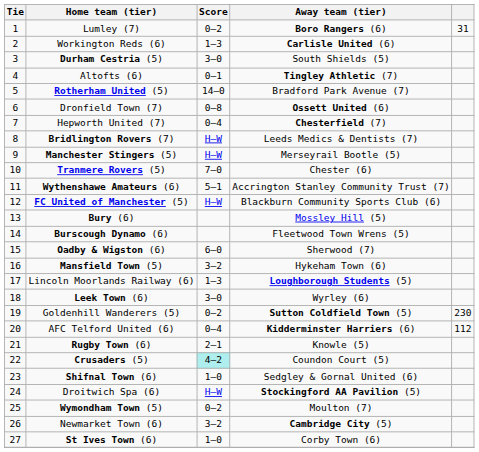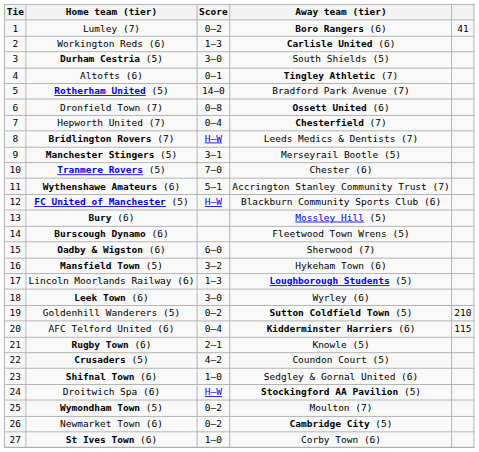 <table class="wikitable" style="text-align:center; font-size:85%">
 <tr>
 <th>Tie</th>
 <th>Home team (tier)</th>
 <th>Score</th>
 <th>Away team (tier)</th>
 <th></th>
 </tr>
 <tr>
 <td>1</td>
 <td>Lumley (7)</td>
 <td>0–2</td>
 <td><strong>Boro Rangers</strong> (6)</td>
-<td>31</td>
+<td>41</td>
 </tr>
 <tr>
 <td>2</td>
 <td>Workington Reds (6)</td>
 <td>1–3</td>
 <td><strong>Carlisle United</strong> (6)</td>
 <td></td>
 </tr>
 <tr>
 <td>3</td>
 <td><strong>Durham Cestria</strong> (5)</td>
 <td>3–0</td>
 <td>South Shields (5)</td>
 <td></td>
 </tr>
 <tr>
 <td>4</td>
 <td>Altofts (6)</td>
 <td>0–1 </td>
 <td><strong>Tingley Athletic</strong> (7)</td>
 <td></td>
 </tr>
 <tr>
 <td>5</td>
 <td><strong><a href='#'>Rotherham United</a></strong> (5)</td>
 <td>14–0</td>
 <td>Bradford Park Avenue (7)</td>
 <td></td>
 </tr>
 <tr>
 <td>6</td>
 <td>Dronfield Town (7)</td>
 <td>0–8</td>
 <td><strong>Ossett United</strong> (6)</td>
 <td></td>
 </tr>
 <tr>
 <td>7</td>
 <td>Hepworth United (7)</td>
 <td>0–4</td>
 <td><strong>Chesterfield</strong> (7)</td>
 <td></td>
 </tr>
 <tr>
 <td>8</td>
 <td><strong>Bridlington Rovers</strong> (7)</td>
 <td><a href='#'>H–W</a></td>
 <td>Leeds Medics & Dentists (7)</td>
 <td></td>
 </tr>
 <tr>
 <td>9</td>
 <td><strong>Manchester Stingers</strong> (5)</td>
-<td><a href='#'>H–W</a></td>
+<td>3–1</td>
 <td>Merseyrail Bootle (5)</td>
 <td></td>
 </tr>
 <tr>
 <td>10</td>
 <td><strong><a href='#'>Tranmere Rovers</a></strong> (5)</td>
 <td>7–0</td>
 <td>Chester (6)</td>
 <td></td>
 </tr>
 <tr>
 <td>11</td>
 <td><strong>Wythenshawe Amateurs</strong> (6)</td>
 <td>5–1</td>
 <td>Accrington Stanley Community Trust (7)</td>
 <td></td>
 </tr>
 <tr>
 <td>12</td>
 <td><strong><a href='#'>FC United of Manchester</a></strong> (5)</td>
 <td><a href='#'>H–W</a></td>
 <td>Blackburn Community Sports Club (6)</td>
 <td></td>
 </tr>
 <tr>
 <td>13</td>
 <td><strong>Bury</strong> (6)</td>
 <td></td>
 <td><a href='#'>Mossley Hill</a> (5)</td>
 <td></td>
 </tr>
 <tr>
 <td>14</td>
 <td><strong>Burscough Dynamo</strong> (6)</td>
 <td></td>
 <td>Fleetwood Town Wrens (5)</td>
 <td></td>
 </tr>
 <tr>
 <td>15</td>
 <td><strong>Oadby & Wigston</strong> (6)</td>
 <td>6–0</td>
 <td>Sherwood (7)</td>
 <td></td>
 </tr>
 <tr>
 <td>16</td>
 <td><strong>Mansfield Town</strong> (5)</td>
 <td>3–2 </td>
 <td>Hykeham Town (6)</td>
 <td></td>
 </tr>
 <tr>
 <td>17</td>
 <td>Lincoln Moorlands Railway (6)</td>
 <td>1–3</td>
 <td><strong><a href='#'>Loughborough Students</a></strong> (5)</td>
 <td></td>
 </tr>
 <tr>
 <td>18</td>
 <td><strong>Leek Town</strong> (6)</td>
 <td>3–0</td>
 <td>Wyrley (6)</td>
 <td></td>
 </tr>
 <tr>
 <td>19</td>
 <td>Goldenhill Wanderers (5)</td>
 <td>0–2 </td>
 <td><strong>Sutton Coldfield Town</strong> (5)</td>
-<td>230</td>
+<td>210</td>
 </tr>
 <tr>
 <td>20</td>
 <td>AFC Telford United (6)</td>
 <td>0–4</td>
 <td><strong>Kidderminster Harriers</strong> (6)</td>
-<td>112</td>
+<td>115</td>
 </tr>
 <tr>
 <td>21</td>
 <td><strong>Rugby Town</strong> (6)</td>
 <td>2–1</td>
 <td>Knowle (5)</td>
 <td></td>
 </tr>
 <tr>
 <td>22</td>
 <td><strong>Crusaders</strong> (5)</td>
-<td style="background: paleturquoise;">4–2</td>
+<td>4–2</td>
 <td>Coundon Court (5)</td>
 <td></td>
 </tr>
 <tr>
 <td>23</td>
 <td><strong>Shifnal Town</strong> (6)</td>
 <td>1–0</td>
 <td>Sedgley & Gornal United (6)</td>
 <td></td>
 </tr>
 <tr>
 <td>24</td>
 <td>Droitwich Spa (6)</td>
 <td><a href='#'>H–W</a></td>
 <td><strong>Stockingford AA Pavilion</strong> (5)</td>
 <td></td>
 </tr>
 <tr>
 <td>25</td>
 <td><strong>Wymondham Town</strong> (5)</td>
 <td>0–2</td>
 <td>Moulton (7)</td>
 <td></td>
 </tr>
 <tr>
 <td>26</td>
 <td>Newmarket Town (6)</td>
-<td>3–2 </td>
+<td>0–2</td>
 <td><strong>Cambridge City</strong> (5)</td>
 <td></td>
 </tr>
 <tr>
 <td>27</td>
 <td><strong>St Ives Town</strong> (6)</td>
 <td>1–0 </td>
 <td>Corby Town (6)</td>
 <td></td>
 </tr>
 <tr>
 </tr>
 </table>
